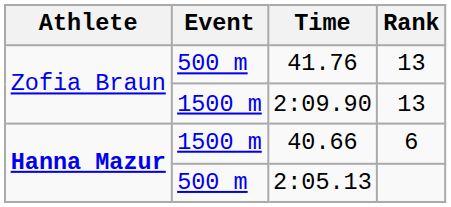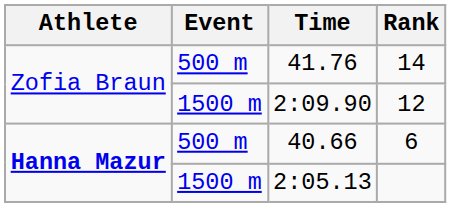 <table class="wikitable" style="font-size:90%">
 <tr>
 <th>Athlete</th>
 <th>Event</th>
 <th>Time</th>
 <th>Rank</th>
 </tr>
 <tr align=center>
 <td align=left rowspan=2><a href='#'>Zofia Braun</a></td>
 <td align=left><a href='#'>500 m</a></td>
 <td>41.76</td>
-<td>13</td>
+<td>14</td>
 </tr>
 <tr align=center>
 <td align=left><a href='#'>1500 m</a></td>
 <td>2:09.90</td>
-<td>13</td>
+<td>12</td>
 </tr>
 <tr align=center>
 <td align=left rowspan=2><strong><a href='#'>Hanna Mazur</a></strong></td>
-<td align=left><a href='#'>1500 m</a></td>
+<td align=left><a href='#'>500 m</a></td>
 <td>40.66</td>
 <td>6</td>
 </tr>
 <tr align=center>
-<td align=left><a href='#'>500 m</a></td>
+<td align=left><a href='#'>1500 m</a></td>
 <td>2:05.13</td>
 <td></td>
 </tr>
 </table>
